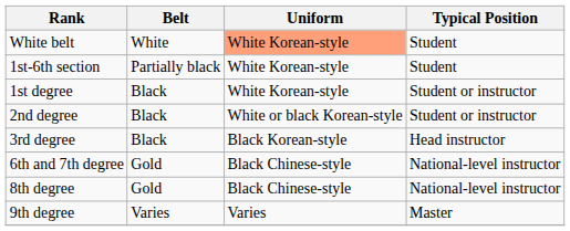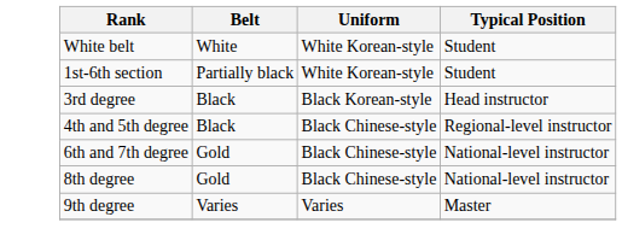 <table class=wikitable align=right>
 <tr>
 <th>Rank</th>
 <th>Belt</th>
 <th>Uniform</th>
 <th>Typical Position</th>
 </tr>
 <tr>
 <td>White belt</td>
 <td>White</td>
-<td style="background: lightsalmon;">White Korean-style</td>
+<td>White Korean-style</td>
 <td>Student</td>
 </tr>
 <tr>
 <td>1st-6th section</td>
 <td>Partially black</td>
 <td>White Korean-style</td>
 <td>Student</td>
 </tr>
 <tr>
-<td>1st degree</td>
-<td>Black</td>
-<td>White Korean-style</td>
-<td>Student or instructor</td>
-</tr>
-<tr>
-<td>2nd degree</td>
-<td>Black</td>
-<td>White or black Korean-style</td>
-<td>Student or instructor</td>
-</tr>
-<tr>
 <td>3rd degree</td>
 <td>Black</td>
 <td>Black Korean-style</td>
 <td>Head instructor</td>
+</tr>
+<tr>
+<td>4th and 5th degree</td>
+<td>Black</td>
+<td>Black Chinese-style</td>
+<td>Regional-level instructor</td>
 </tr>
 <tr>
 <td>6th and 7th degree</td>
 <td>Gold</td>
 <td>Black Chinese-style</td>
 <td>National-level instructor</td>
 </tr>
 <tr>
 <td>8th degree</td>
 <td>Gold</td>
 <td>Black Chinese-style</td>
 <td>National-level instructor</td>
 </tr>
 <tr>
 <td>9th degree</td>
 <td>Varies</td>
 <td>Varies</td>
 <td>Master</td>
 </tr>
 <tr>
 </tr>
 </table>
